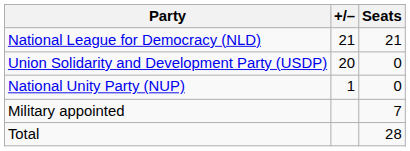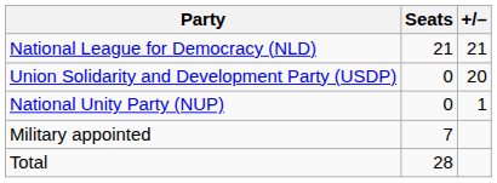 <table class=wikitable style=text-align:right>
 <tr>
 <th>Party</th>
+<th>Seats</th>
 <th>+/–</th>
-<th>Seats</th>
 </tr>
 <tr>
 <td align=left><a href='#'>National League for Democracy (NLD)</a></td>
 <td>21</td>
 <td>21</td>
 </tr>
 <tr>
 <td align=left><a href='#'>Union Solidarity and Development Party (USDP)</a></td>
+<td>0</td>
 <td>20</td>
-<td>0</td>
 </tr>
 <tr>
 <td align=left><a href='#'>National Unity Party (NUP)</a></td>
+<td>0</td>
 <td>1</td>
-<td>0</td>
 </tr>
 <tr>
 <td align=left>Military appointed</td>
+<td>7</td>
 <td></td>
-<td>7</td>
 </tr>
 <tr>
 <td align=left>Total</td>
+<td>28</td>
 <td></td>
-<td>28</td>
 </tr>
 </table>
